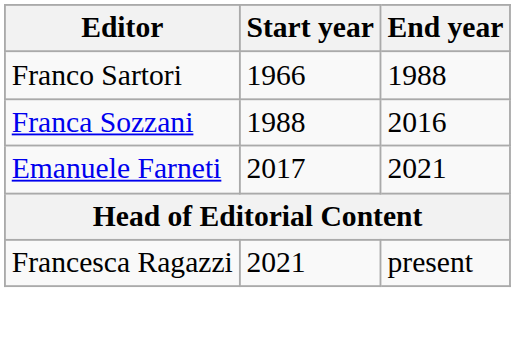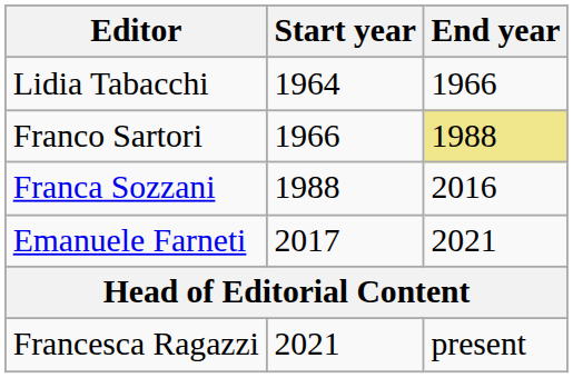 <table class="wikitable">
 <tr>
 <th>Editor</th>
 <th>Start year</th>
 <th>End year</th>
 </tr>
 <tr>
+<td>Lidia Tabacchi</td>
+<td>1964</td>
+<td>1966</td>
+</tr>
+<tr>
 <td>Franco Sartori</td>
 <td>1966</td>
-<td>1988</td>
+<td style="background: khaki;">1988</td>
 </tr>
 <tr>
 <td><a href='#'>Franca Sozzani</a></td>
 <td>1988</td>
 <td>2016</td>
 </tr>
 <tr>
 <td><a href='#'>Emanuele Farneti</a></td>
 <td>2017</td>
 <td>2021</td>
 </tr>
 <tr>
 <th colspan="3">Head of Editorial Content</th>
 </tr>
 <tr>
 <td>Francesca Ragazzi</td>
 <td>2021</td>
 <td>present</td>
 </tr>
 </table>
